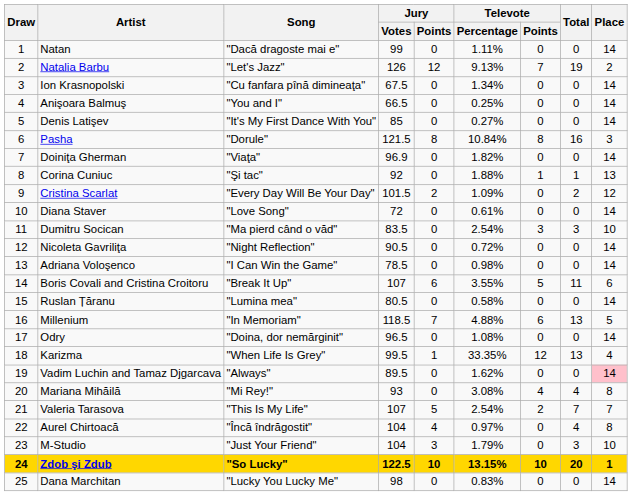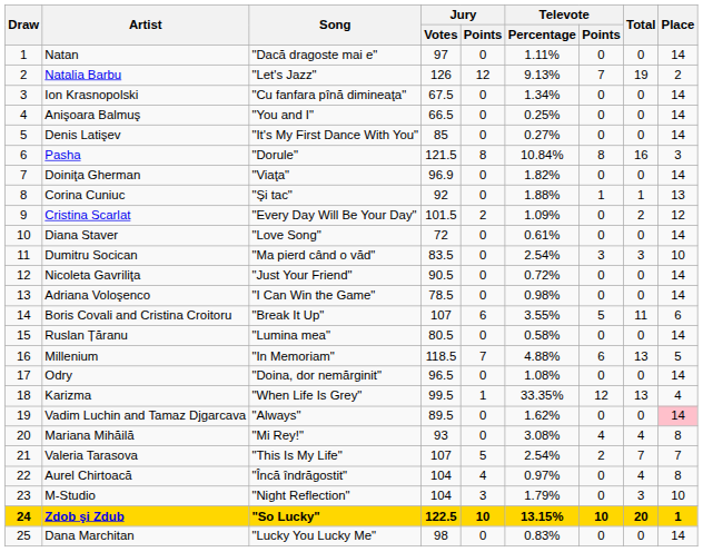 <table class="sortable wikitable" style="margin: 1em auto 1em auto; text-align:center;">
 <tr>
 <th rowspan="2">Draw</th>
 <th rowspan="2">Artist</th>
 <th rowspan="2">Song</th>
 <th colspan="2">Jury</th>
 <th colspan="2">Televote</th>
 <th rowspan="2">Total</th>
 <th rowspan="2">Place</th>
 </tr>
 <tr>
 <th>Votes</th>
 <th>Points</th>
 <th>Percentage</th>
 <th>Points</th>
 </tr>
 <tr>
 <td>1</td>
 <td align="left">Natan</td>
 <td align="left">"Dacă dragoste mai e"</td>
-<td>99</td>
+<td>97</td>
 <td>0</td>
 <td>1.11%</td>
 <td>0</td>
 <td>0</td>
 <td>14</td>
 </tr>
 <tr>
 <td>2</td>
 <td align="left"><a href='#'>Natalia Barbu</a></td>
 <td align="left">"Let's Jazz"</td>
 <td>126</td>
 <td>12</td>
 <td>9.13%</td>
 <td>7</td>
 <td>19</td>
 <td>2</td>
 </tr>
 <tr>
 <td>3</td>
 <td align="left">Ion Krasnopolski</td>
 <td align="left">"Cu fanfara pînă dimineaţa"</td>
 <td>67.5</td>
 <td>0</td>
 <td>1.34%</td>
 <td>0</td>
 <td>0</td>
 <td>14</td>
 </tr>
 <tr>
 <td>4</td>
 <td align="left">Anişoara Balmuş</td>
 <td align="left">"You and I"</td>
 <td>66.5</td>
 <td>0</td>
 <td>0.25%</td>
 <td>0</td>
 <td>0</td>
 <td>14</td>
 </tr>
 <tr>
 <td>5</td>
 <td align="left">Denis Latişev</td>
 <td align="left">"It's My First Dance With You"</td>
 <td>85</td>
 <td>0</td>
 <td>0.27%</td>
 <td>0</td>
 <td>0</td>
 <td>14</td>
 </tr>
 <tr>
 <td>6</td>
 <td align="left"><a href='#'>Pasha</a></td>
 <td align="left">"Dorule"</td>
 <td>121.5</td>
 <td>8</td>
 <td>10.84%</td>
 <td>8</td>
 <td>16</td>
 <td>3</td>
 </tr>
 <tr>
 <td>7</td>
 <td align="left">Doiniţa Gherman</td>
 <td align="left">"Viaţa"</td>
 <td>96.9</td>
 <td>0</td>
 <td>1.82%</td>
 <td>0</td>
 <td>0</td>
 <td>14</td>
 </tr>
 <tr>
 <td>8</td>
 <td align="left">Corina Cuniuc</td>
 <td align="left">"Şi tac"</td>
 <td>92</td>
 <td>0</td>
 <td>1.88%</td>
 <td>1</td>
 <td>1</td>
 <td>13</td>
 </tr>
 <tr>
 <td>9</td>
 <td align="left"><a href='#'>Cristina Scarlat</a></td>
 <td align="left">"Every Day Will Be Your Day"</td>
 <td>101.5</td>
 <td>2</td>
 <td>1.09%</td>
 <td>0</td>
 <td>2</td>
 <td>12</td>
 </tr>
 <tr>
 <td>10</td>
 <td align="left">Diana Staver</td>
 <td align="left">"Love Song"</td>
 <td>72</td>
 <td>0</td>
 <td>0.61%</td>
 <td>0</td>
 <td>0</td>
 <td>14</td>
 </tr>
 <tr>
 <td>11</td>
 <td align="left">Dumitru Socican</td>
 <td align="left">"Ma pierd când o văd"</td>
 <td>83.5</td>
 <td>0</td>
 <td>2.54%</td>
 <td>3</td>
 <td>3</td>
 <td>10</td>
 </tr>
 <tr>
 <td>12</td>
 <td align="left">Nicoleta Gavriliţa</td>
-<td align="left">"Night Reflection"</td>
+<td align="left">"Just Your Friend"</td>
 <td>90.5</td>
 <td>0</td>
 <td>0.72%</td>
 <td>0</td>
 <td>0</td>
 <td>14</td>
 </tr>
 <tr>
 <td>13</td>
 <td align="left">Adriana Voloşenco</td>
 <td align="left">"I Can Win the Game"</td>
 <td>78.5</td>
 <td>0</td>
 <td>0.98%</td>
 <td>0</td>
 <td>0</td>
 <td>14</td>
 </tr>
 <tr>
 <td>14</td>
 <td align="left">Boris Covali and Cristina Croitoru</td>
 <td align="left">"Break It Up"</td>
 <td>107</td>
 <td>6</td>
 <td>3.55%</td>
 <td>5</td>
 <td>11</td>
 <td>6</td>
 </tr>
 <tr>
 <td>15</td>
 <td align="left">Ruslan Țăranu</td>
 <td align="left">"Lumina mea"</td>
 <td>80.5</td>
 <td>0</td>
 <td>0.58%</td>
 <td>0</td>
 <td>0</td>
 <td>14</td>
 </tr>
 <tr>
 <td>16</td>
 <td align="left">Millenium</td>
 <td align="left">"In Memoriam"</td>
 <td>118.5</td>
 <td>7</td>
 <td>4.88%</td>
 <td>6</td>
 <td>13</td>
 <td>5</td>
 </tr>
 <tr>
 <td>17</td>
 <td align="left">Odry</td>
 <td align="left">"Doina, dor nemărginit"</td>
 <td>96.5</td>
 <td>0</td>
 <td>1.08%</td>
 <td>0</td>
 <td>0</td>
 <td>14</td>
 </tr>
 <tr>
 <td>18</td>
 <td align="left">Karizma</td>
 <td align="left">"When Life Is Grey"</td>
 <td>99.5</td>
 <td>1</td>
 <td>33.35%</td>
 <td>12</td>
 <td>13</td>
 <td>4</td>
 </tr>
 <tr>
 <td>19</td>
 <td align="left">Vadim Luchin and Tamaz Djgarcava</td>
 <td align="left">"Always"</td>
 <td>89.5</td>
 <td>0</td>
 <td>1.62%</td>
 <td>0</td>
 <td>0</td>
 <td style="background: pink;">14</td>
 </tr>
 <tr>
 <td>20</td>
 <td align="left">Mariana Mihăilă</td>
 <td align="left">"Mi Rey!"</td>
 <td>93</td>
 <td>0</td>
 <td>3.08%</td>
 <td>4</td>
 <td>4</td>
 <td>8</td>
 </tr>
 <tr>
 <td>21</td>
 <td align="left">Valeria Tarasova</td>
 <td align="left">"This Is My Life"</td>
 <td>107</td>
 <td>5</td>
 <td>2.54%</td>
 <td>2</td>
 <td>7</td>
 <td>7</td>
 </tr>
 <tr>
 <td>22</td>
 <td align="left">Aurel Chirtoacă</td>
 <td align="left">"Încă îndrăgostit"</td>
 <td>104</td>
 <td>4</td>
 <td>0.97%</td>
 <td>0</td>
 <td>4</td>
 <td>8</td>
 </tr>
 <tr>
 <td>23</td>
 <td align="left">M-Studio</td>
-<td align="left">"Just Your Friend"</td>
+<td align="left">"Night Reflection"</td>
 <td>104</td>
 <td>3</td>
 <td>1.79%</td>
 <td>0</td>
 <td>3</td>
 <td>10</td>
 </tr>
 <tr style="font-weight:bold; background:gold;">
 <td>24</td>
 <td align="left"><a href='#'>Zdob şi Zdub</a></td>
 <td align="left">"So Lucky"</td>
 <td>122.5</td>
 <td>10</td>
 <td>13.15%</td>
 <td>10</td>
 <td>20</td>
 <td>1</td>
 </tr>
 <tr>
 <td>25</td>
 <td align="left">Dana Marchitan</td>
 <td align="left">"Lucky You Lucky Me"</td>
 <td>98</td>
 <td>0</td>
 <td>0.83%</td>
 <td>0</td>
 <td>0</td>
 <td>14</td>
 </tr>
 </table>
